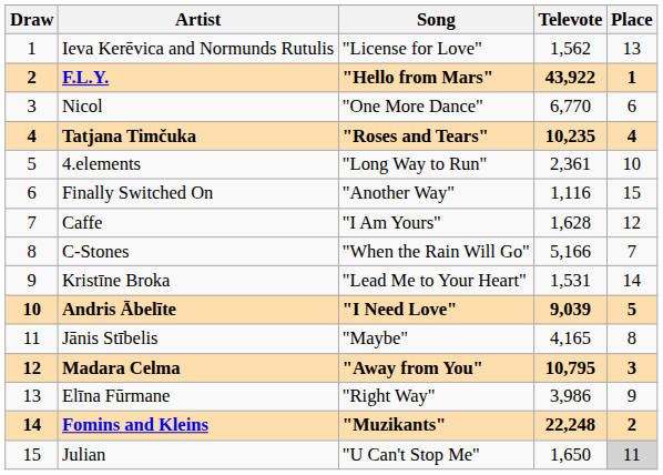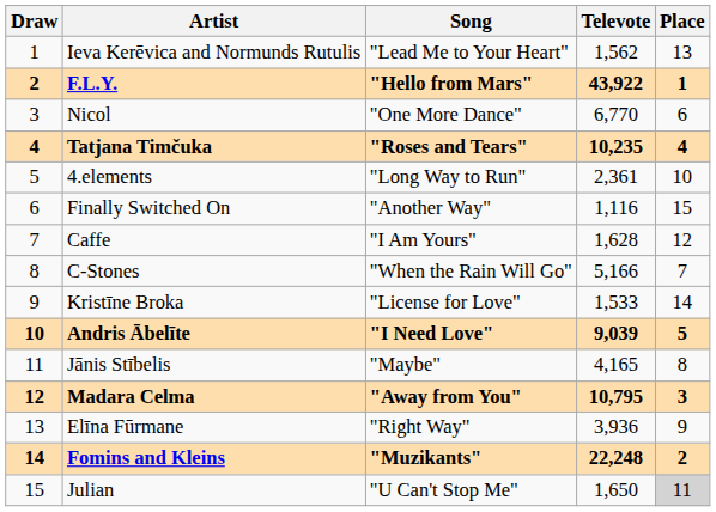 <table class="sortable wikitable" style="margin: 1em auto 1em auto; text-align:center;">
 <tr>
 <th>Draw</th>
 <th>Artist</th>
 <th>Song</th>
 <th>Televote</th>
 <th>Place</th>
 </tr>
 <tr>
 <td>1</td>
 <td align="left">Ieva Kerēvica and Normunds Rutulis</td>
-<td align="left">"License for Love"</td>
+<td align="left">"Lead Me to Your Heart"</td>
 <td>1,562</td>
 <td>13</td>
 </tr>
 <tr style="font-weight: bold; background: navajowhite;">
 <td>2</td>
 <td align="left" data-sort-value="FLY"><a href='#'>F.L.Y.</a></td>
 <td align="left">"Hello from Mars"</td>
 <td>43,922</td>
 <td>1</td>
 </tr>
 <tr>
 <td>3</td>
 <td align="left">Nicol</td>
 <td align="left">"One More Dance"</td>
 <td>6,770</td>
 <td>6</td>
 </tr>
 <tr style="font-weight: bold; background: navajowhite;">
 <td>4</td>
 <td align="left">Tatjana Timčuka</td>
 <td align="left">"Roses and Tears"</td>
 <td>10,235</td>
 <td>4</td>
 </tr>
 <tr>
 <td>5</td>
 <td align="left">4.elements</td>
 <td align="left">"Long Way to Run"</td>
 <td>2,361</td>
 <td>10</td>
 </tr>
 <tr>
 <td>6</td>
 <td align="left">Finally Switched On</td>
 <td align="left">"Another Way"</td>
 <td>1,116</td>
 <td>15</td>
 </tr>
 <tr>
 <td>7</td>
 <td align="left">Caffe</td>
 <td align="left">"I Am Yours"</td>
 <td>1,628</td>
 <td>12</td>
 </tr>
 <tr>
 <td>8</td>
 <td align="left">C-Stones</td>
 <td align="left">"When the Rain Will Go"</td>
 <td>5,166</td>
 <td>7</td>
 </tr>
 <tr>
 <td>9</td>
 <td align="left">Kristīne Broka</td>
-<td align="left">"Lead Me to Your Heart"</td>
-<td>1,531</td>
+<td align="left">"License for Love"</td>
+<td>1,533</td>
 <td>14</td>
 </tr>
 <tr style="font-weight: bold; background: navajowhite;">
 <td>10</td>
 <td align="left">Andris Ābelīte</td>
 <td align="left">"I Need Love"</td>
 <td>9,039</td>
 <td>5</td>
 </tr>
 <tr>
 <td>11</td>
 <td align="left">Jānis Stībelis</td>
 <td align="left">"Maybe"</td>
 <td>4,165</td>
 <td>8</td>
 </tr>
 <tr style="font-weight: bold; background: navajowhite;">
 <td>12</td>
 <td align="left">Madara Celma</td>
 <td align="left">"Away from You"</td>
 <td>10,795</td>
 <td>3</td>
 </tr>
 <tr>
 <td>13</td>
 <td align="left">Elīna Fūrmane</td>
 <td align="left">"Right Way"</td>
-<td>3,986</td>
+<td>3,936</td>
 <td>9</td>
 </tr>
 <tr style="font-weight: bold; background: navajowhite;">
 <td>14</td>
 <td align="left"><a href='#'>Fomins and Kleins</a></td>
 <td align="left">"Muzikants"</td>
 <td>22,248</td>
 <td>2</td>
 </tr>
 <tr>
 <td>15</td>
 <td align="left">Julian</td>
 <td align="left">"U Can't Stop Me"</td>
 <td>1,650</td>
 <td style="background: lightgrey;">11</td>
 </tr>
 </table>
